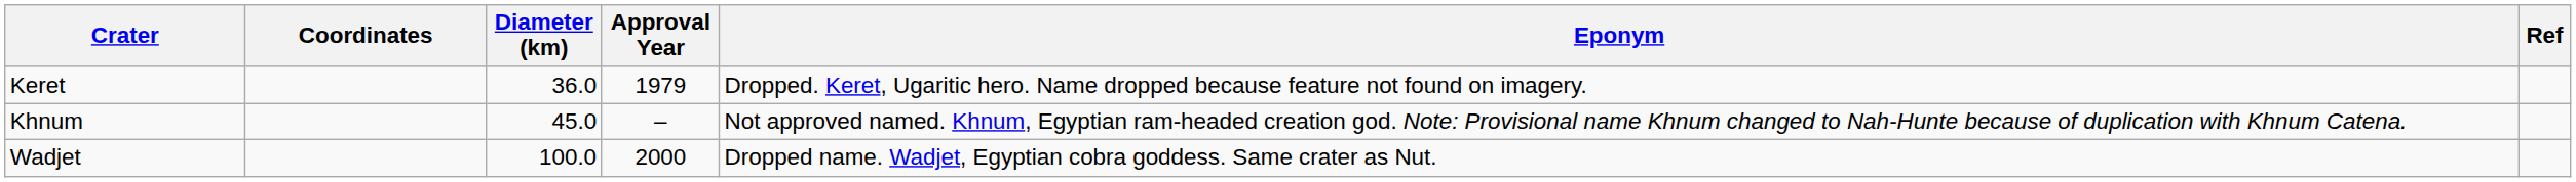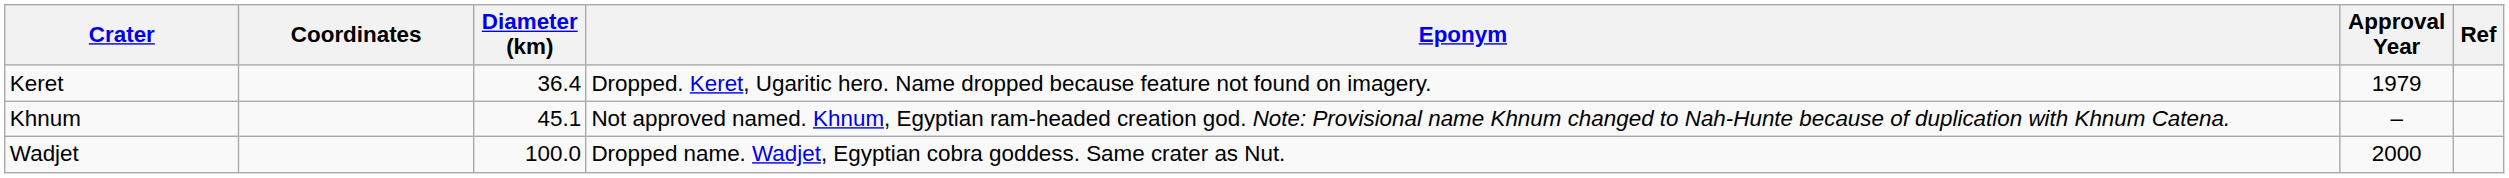 <table class="wikitable" style="min-width: 90%">
 <tr>
 <th style="width:10em"><a href='#'>Crater</a></th>
 <th style="width:10em">Coordinates</th>
 <th><a href='#'>Diameter</a><br>(km)</th>
+<th><a href='#'>Eponym</a></th>
 <th>Approval<br>Year</th>
-<th><a href='#'>Eponym</a></th>
 <th>Ref</th>
 </tr>
 <tr id="Keret">
 <td>Keret</td>
 <td></td>
-<td align=right>36.0</td>
+<td align=right>36.4</td>
+<td>Dropped. <a href='#'>Keret</a>, Ugaritic hero. Name dropped because feature not found on imagery.</td>
 <td align=center>1979</td>
-<td>Dropped. <a href='#'>Keret</a>, Ugaritic hero. Name dropped because feature not found on imagery.</td>
 <td></td>
 </tr>
 <tr id="Khnum">
 <td>Khnum</td>
 <td></td>
-<td align=right>45.0</td>
+<td align=right>45.1</td>
+<td>Not approved named. <a href='#'>Khnum</a>, Egyptian ram-headed creation god. <em>Note: Provisional name Khnum changed to Nah-Hunte because of duplication with Khnum Catena.</em></td>
 <td align=center>–</td>
-<td>Not approved named. <a href='#'>Khnum</a>, Egyptian ram-headed creation god. <em>Note: Provisional name Khnum changed to Nah-Hunte because of duplication with Khnum Catena.</em></td>
 <td></td>
 </tr>
 <tr id="Wadjet">
 <td>Wadjet</td>
 <td></td>
 <td align=right>100.0</td>
+<td>Dropped name. <a href='#'>Wadjet</a>, Egyptian cobra goddess. Same crater as Nut.</td>
 <td align=center>2000</td>
-<td>Dropped name. <a href='#'>Wadjet</a>, Egyptian cobra goddess. Same crater as Nut.</td>
 <td></td>
 </tr>
 </table>
